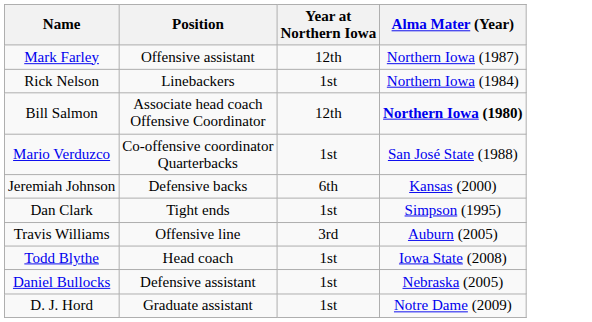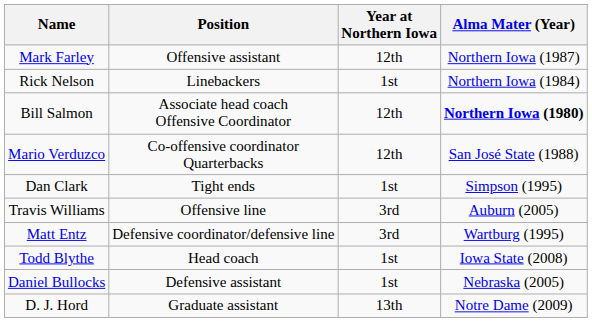 <table class="wikitable">
 <tr>
 <th>Name</th>
 <th>Position</th>
 <th>Year at<br>Northern Iowa</th>
 <th><a href='#'>Alma Mater</a> (Year)</th>
 </tr>
 <tr align="center">
 <td><a href='#'>Mark Farley</a></td>
 <td>Offensive assistant</td>
 <td>12th</td>
 <td><a href='#'>Northern Iowa</a> (1987)</td>
 </tr>
 <tr align="center">
 <td>Rick Nelson</td>
 <td>Linebackers</td>
 <td>1st</td>
 <td><a href='#'>Northern Iowa</a> (1984)</td>
 </tr>
 <tr align="center">
 <td>Bill Salmon</td>
 <td>Associate head coach<br>Offensive Coordinator</td>
 <td>12th</td>
 <td><strong><a href='#'>Northern Iowa</a> (1980)</strong></td>
 </tr>
 <tr align="center">
 <td><a href='#'>Mario Verduzco</a></td>
 <td>Co-offensive coordinator<br>Quarterbacks</td>
-<td>1st</td>
+<td>12th</td>
 <td><a href='#'>San José State</a> (1988)</td>
-</tr>
-<tr align="center">
-<td>Jeremiah Johnson</td>
-<td>Defensive backs</td>
-<td>6th</td>
-<td><a href='#'>Kansas</a> (2000)</td>
 </tr>
 <tr align="center">
 <td>Dan Clark</td>
 <td>Tight ends</td>
 <td>1st</td>
 <td><a href='#'>Simpson</a> (1995)</td>
 </tr>
 <tr align="center">
 <td>Travis Williams</td>
 <td>Offensive line</td>
 <td>3rd</td>
 <td><a href='#'>Auburn</a> (2005)</td>
+</tr>
+<tr align="center">
+<td><a href='#'>Matt Entz</a></td>
+<td>Defensive coordinator/defensive line</td>
+<td>3rd</td>
+<td><a href='#'>Wartburg</a> (1995)</td>
 </tr>
 <tr align="center">
 <td><a href='#'>Todd Blythe</a></td>
 <td>Head coach</td>
 <td>1st</td>
 <td><a href='#'>Iowa State</a> (2008)</td>
 </tr>
 <tr align="center">
 <td><a href='#'>Daniel Bullocks</a></td>
 <td>Defensive assistant</td>
 <td>1st</td>
 <td><a href='#'>Nebraska</a> (2005)</td>
 </tr>
 <tr align="center">
 <td>D. J. Hord</td>
 <td>Graduate assistant</td>
-<td>1st</td>
+<td>13th</td>
 <td><a href='#'>Notre Dame</a> (2009)</td>
 </tr>
 </table>
